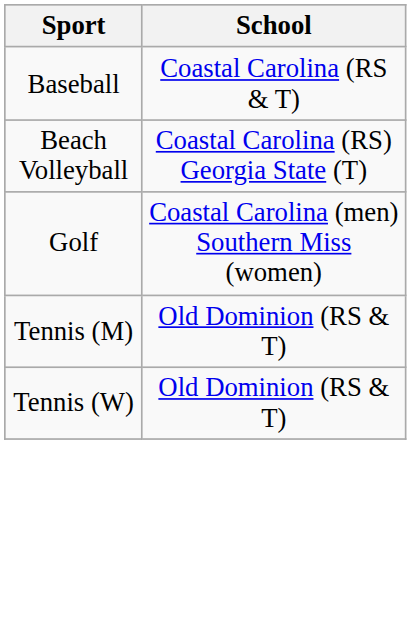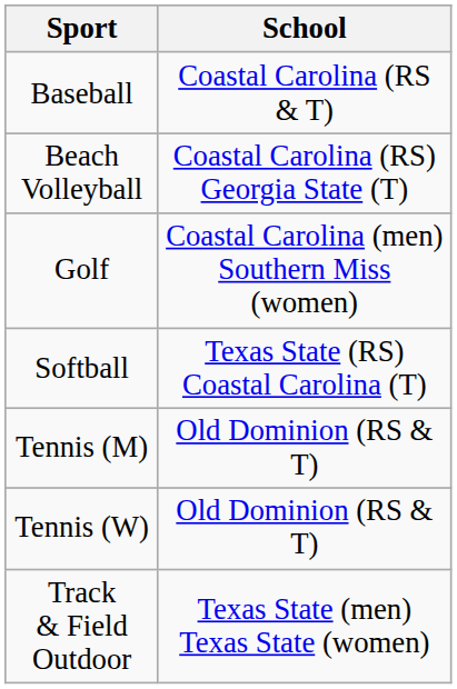 <table class="wikitable" style="text-align:center">
 <tr>
 <th width=75>Sport</th>
 <th width=150>School</th>
 </tr>
 <tr>
 <td>Baseball</td>
 <td><a href='#'>Coastal Carolina</a> (RS & T)</td>
 </tr>
 <tr>
 <td>Beach<br>Volleyball</td>
 <td><a href='#'>Coastal Carolina</a> (RS)<br><a href='#'>Georgia State</a> (T)</td>
 </tr>
 <tr>
 <td>Golf</td>
 <td><a href='#'>Coastal Carolina</a> (men)<br><a href='#'>Southern Miss</a> (women)</td>
 </tr>
 <tr>
+<td>Softball</td>
+<td><a href='#'>Texas State</a> (RS)<br><a href='#'>Coastal Carolina</a> (T)</td>
+</tr>
+<tr>
 <td>Tennis (M)</td>
 <td><a href='#'>Old Dominion</a> (RS & T)</td>
 </tr>
 <tr>
 <td>Tennis (W)</td>
 <td><a href='#'>Old Dominion</a> (RS & T)</td>
 </tr>
+<tr>
+<td>Track<br>& Field<br>Outdoor</td>
+<td><a href='#'>Texas State</a> (men)<br><a href='#'>Texas State</a> (women)</td>
+</tr>
 </table>
